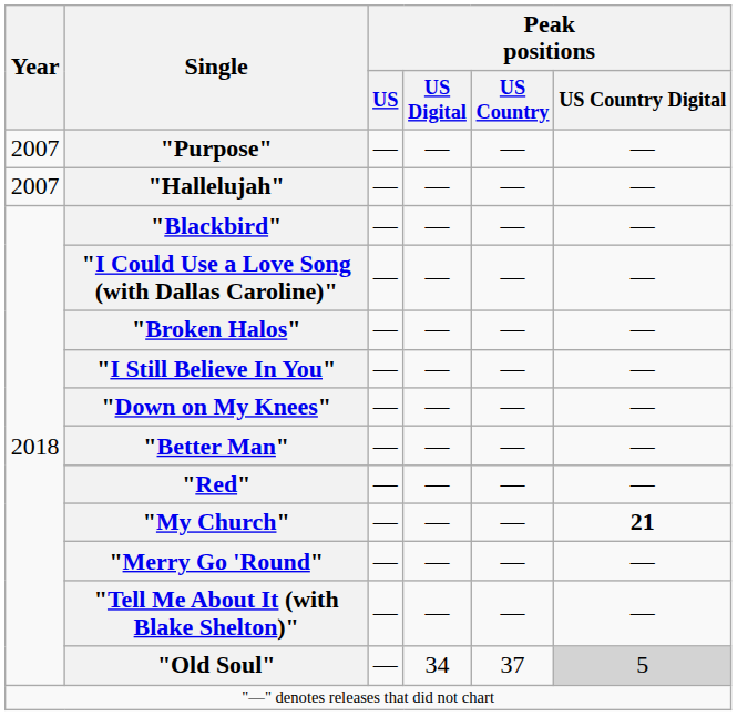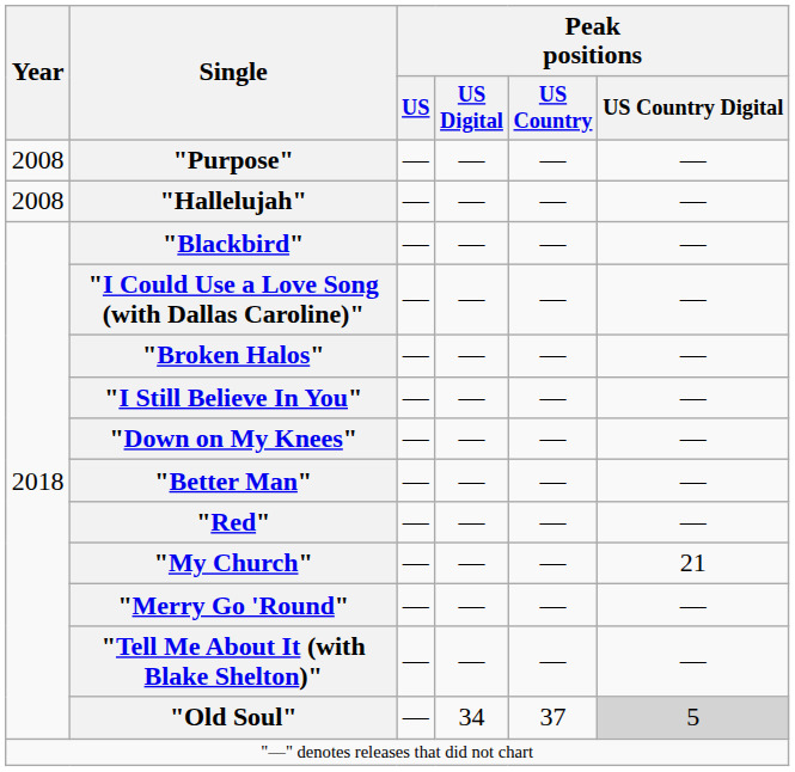 <table class="wikitable plainrowheaders" style="text-align:center;">
 <tr>
 <th rowspan="2">Year</th>
 <th rowspan="2" style="width:12em;">Single</th>
 <th colspan="5">Peak<br>positions</th>
 </tr>
 <tr style="font-size:smaller;">
 <th><a href='#'>US</a></th>
 <th><a href='#'>US<br>Digital</a><br></th>
 <th><a href='#'>US<br>Country</a><br></th>
 <th>US Country Digital<br></th>
 </tr>
 <tr>
-<td rowspan="1">2007</td>
+<td rowspan="1">2008</td>
 <th scope="row">"Purpose"</th>
 <td>—</td>
 <td>—</td>
 <td>—</td>
 <td>—</td>
 </tr>
 <tr>
-<td rowspan="1">2007</td>
+<td rowspan="1">2008</td>
 <th scope="row">"Hallelujah"</th>
 <td>—</td>
 <td>—</td>
 <td>—</td>
 <td>—</td>
 </tr>
 <tr>
 <td rowspan="11">2018</td>
 <th scope="row">"<a href='#'>Blackbird</a>"</th>
 <td>—</td>
 <td>—</td>
 <td>—</td>
 <td>—</td>
 </tr>
 <tr>
 <th scope="row">"<a href='#'>I Could Use a Love Song</a> (with Dallas Caroline)"</th>
 <td>—</td>
 <td>—</td>
 <td>—</td>
 <td>—</td>
 </tr>
 <tr>
 <th scope="row">"<a href='#'>Broken Halos</a>"</th>
 <td>—</td>
 <td>—</td>
 <td>—</td>
 <td>—</td>
 </tr>
 <tr>
 <th scope="row">"<a href='#'>I Still Believe In You</a>"</th>
 <td>—</td>
 <td>—</td>
 <td>—</td>
 <td>—</td>
 </tr>
 <tr>
 <th scope="row">"<a href='#'>Down on My Knees</a>"</th>
 <td>—</td>
 <td>—</td>
 <td>—</td>
 <td>—</td>
 </tr>
 <tr>
 <th scope="row">"<a href='#'>Better Man</a>"</th>
 <td>—</td>
 <td>—</td>
 <td>—</td>
 <td>—</td>
 </tr>
 <tr>
 <th scope="row">"<a href='#'>Red</a>"</th>
 <td>—</td>
 <td>—</td>
 <td>—</td>
 <td>—</td>
 </tr>
 <tr>
 <th scope="row">"<a href='#'>My Church</a>"</th>
 <td>—</td>
 <td>—</td>
 <td>—</td>
-<td><strong>21</strong></td>
+<td>21</td>
 </tr>
 <tr>
 <th scope="row">"<a href='#'>Merry Go 'Round</a>"</th>
 <td>—</td>
 <td>—</td>
 <td>—</td>
 <td>—</td>
 </tr>
 <tr>
 <th scope="row">"<a href='#'>Tell Me About It</a> (with <a href='#'>Blake Shelton</a>)"</th>
 <td>—</td>
 <td>—</td>
 <td>—</td>
 <td>—</td>
 </tr>
 <tr>
 <th scope="row">"Old Soul"</th>
 <td>—</td>
 <td>34</td>
 <td>37</td>
 <td style="background: lightgrey;">5</td>
 </tr>
 <tr>
 <td colspan="8" style="font-size:8pt">"—" denotes releases that did not chart</td>
 </tr>
 </table>
